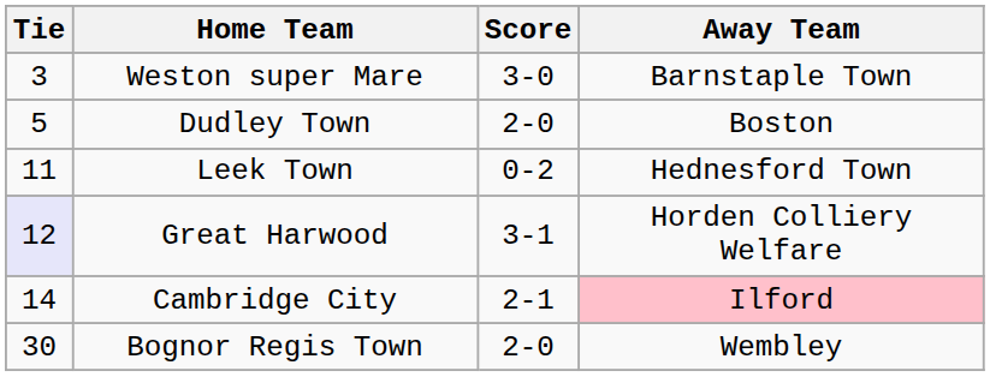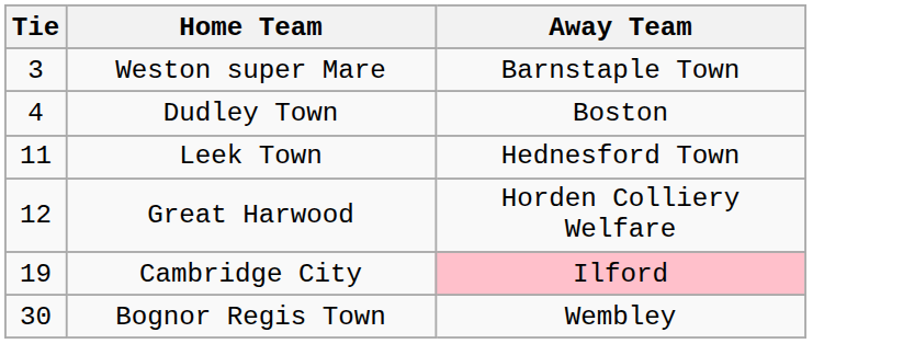 <table class="wikitable" style="text-align:center;">
 <tr>
 <th width=20>Tie</th>
 <th width=175>Home Team</th>
-<th width=20>Score</th>
 <th width=175>Away Team</th>
 </tr>
 <tr>
 <td>3</td>
 <td>Weston super Mare</td>
-<td>3-0</td>
 <td>Barnstaple Town</td>
 </tr>
 <tr>
-<td>5</td>
+<td>4</td>
 <td>Dudley Town</td>
-<td>2-0</td>
 <td>Boston</td>
 </tr>
 <tr>
 <td>11</td>
 <td>Leek Town</td>
-<td>0-2</td>
 <td>Hednesford Town</td>
 </tr>
 <tr>
-<td style="background: lavender;">12</td>
+<td>12</td>
 <td>Great Harwood</td>
-<td>3-1</td>
 <td>Horden Colliery Welfare</td>
 </tr>
 <tr>
-<td>14</td>
+<td>19</td>
 <td>Cambridge City</td>
-<td>2-1</td>
 <td style="background: pink;">Ilford</td>
 </tr>
 <tr>
 <td>30</td>
 <td>Bognor Regis Town</td>
-<td>2-0</td>
 <td>Wembley</td>
 </tr>
 </table>
